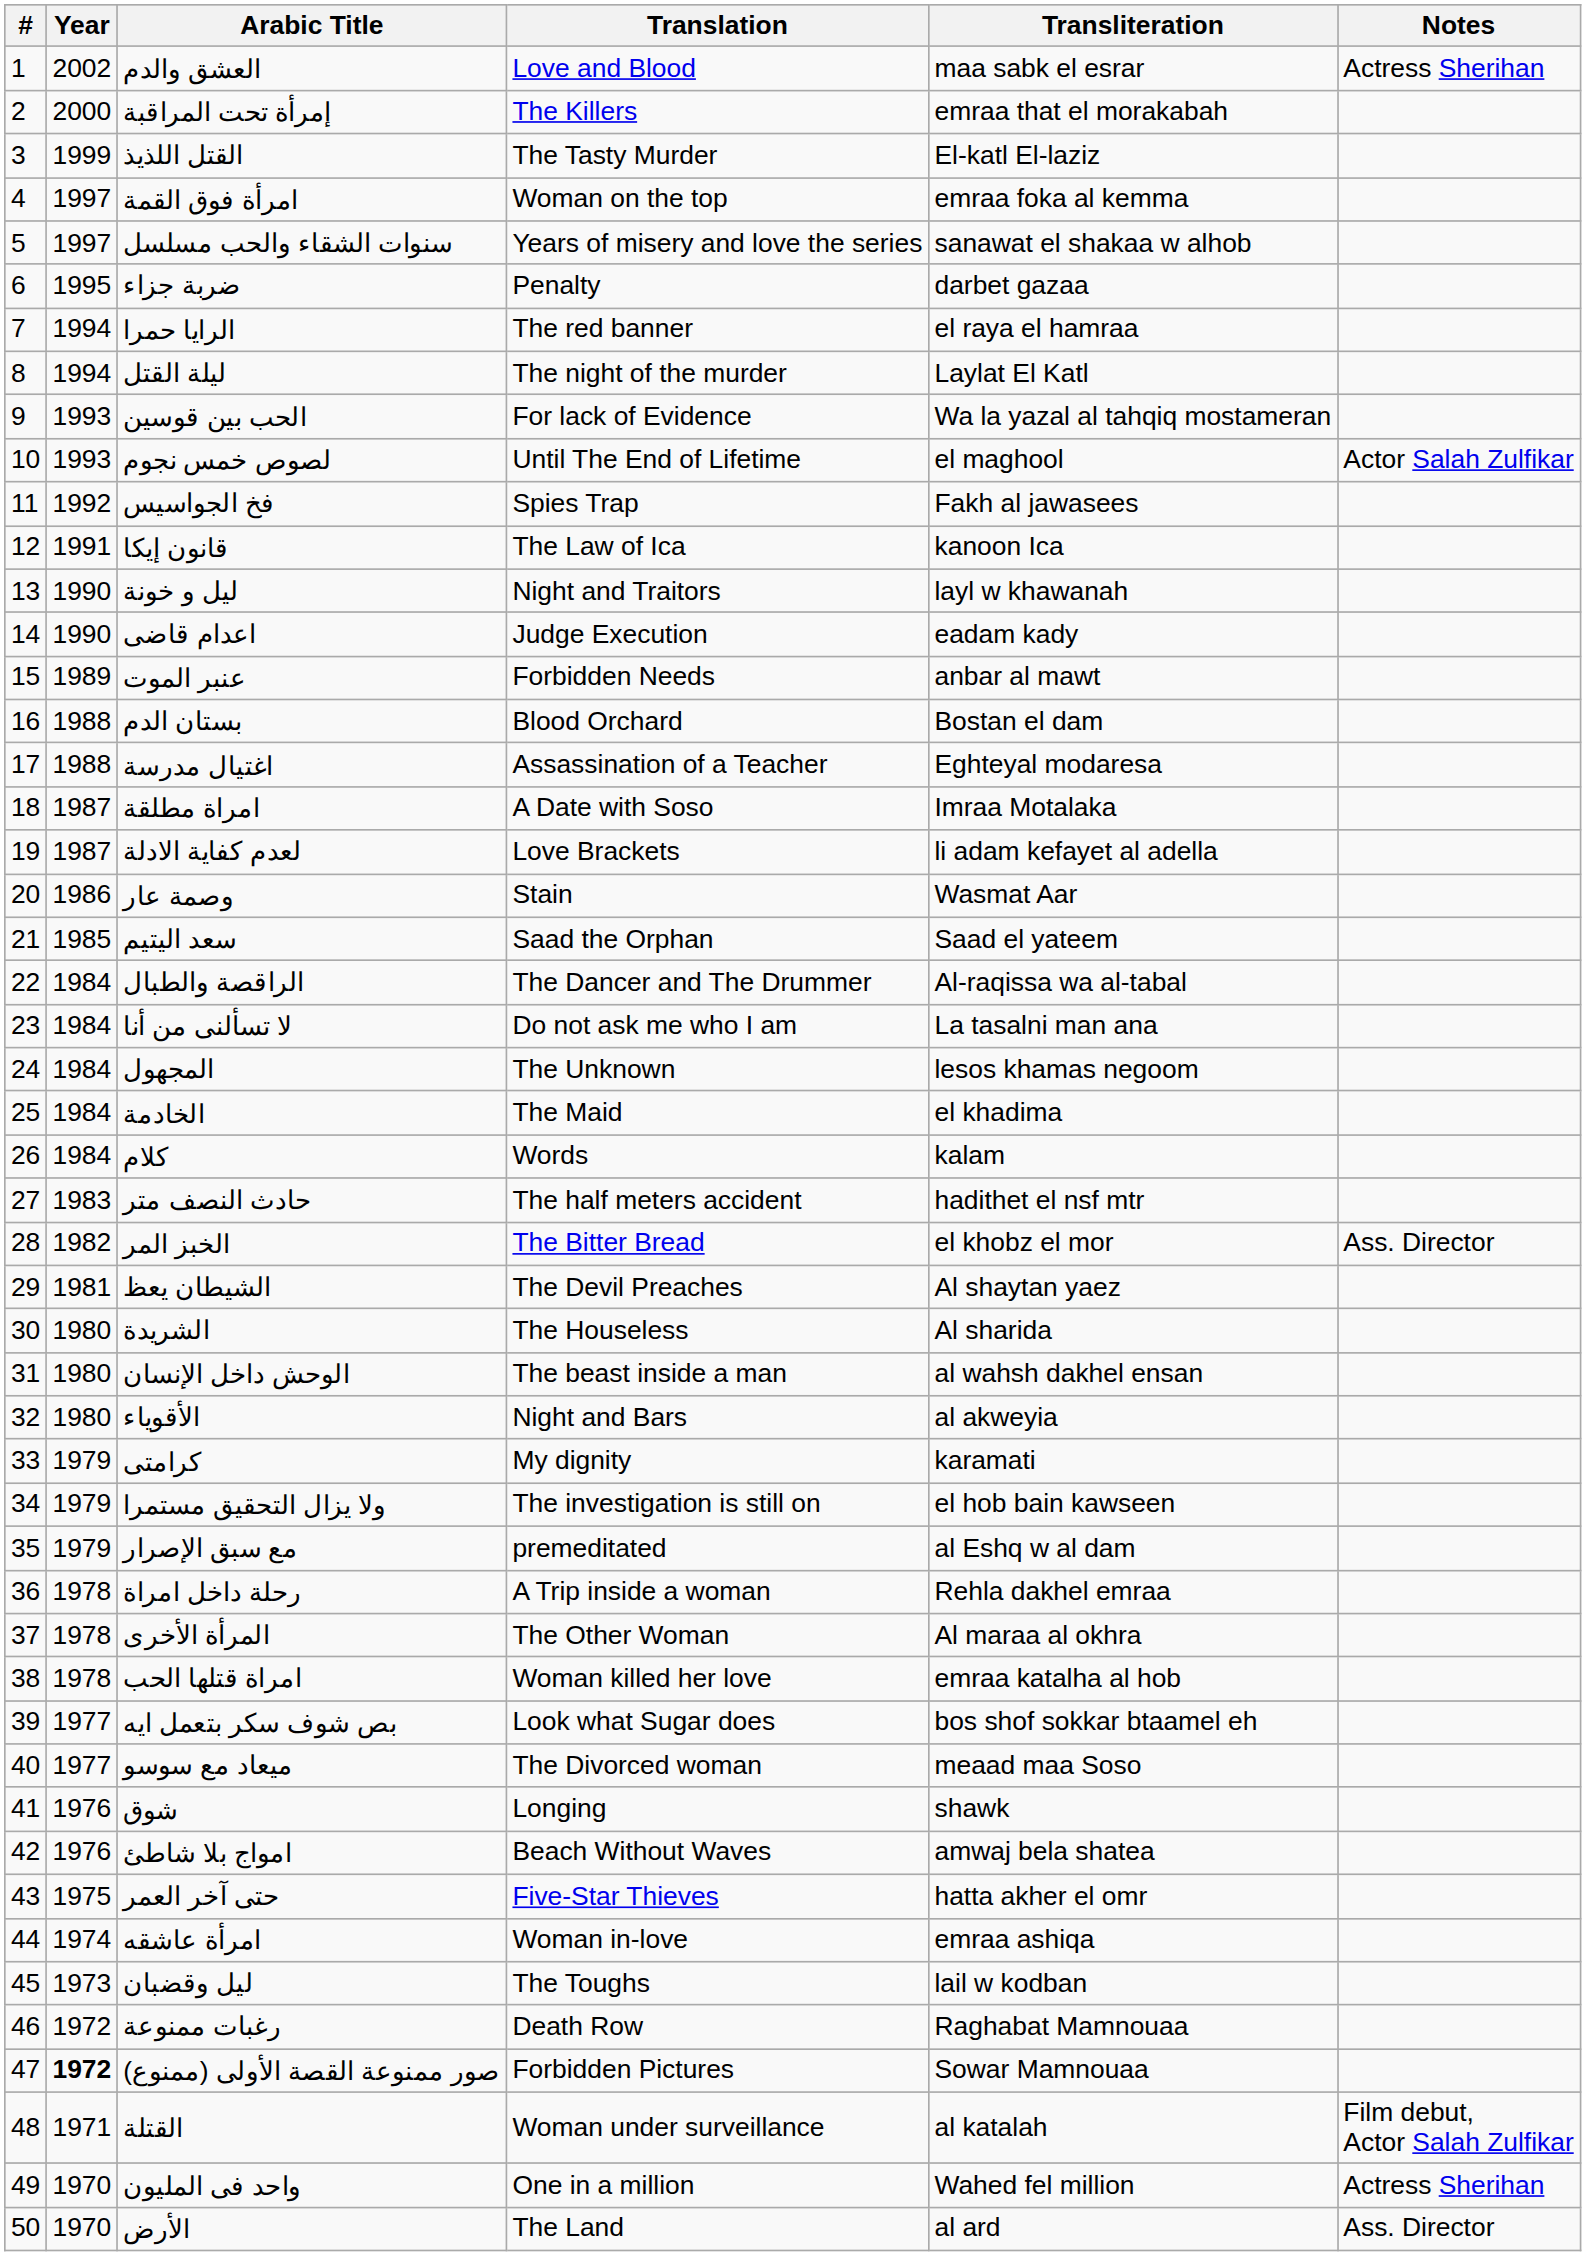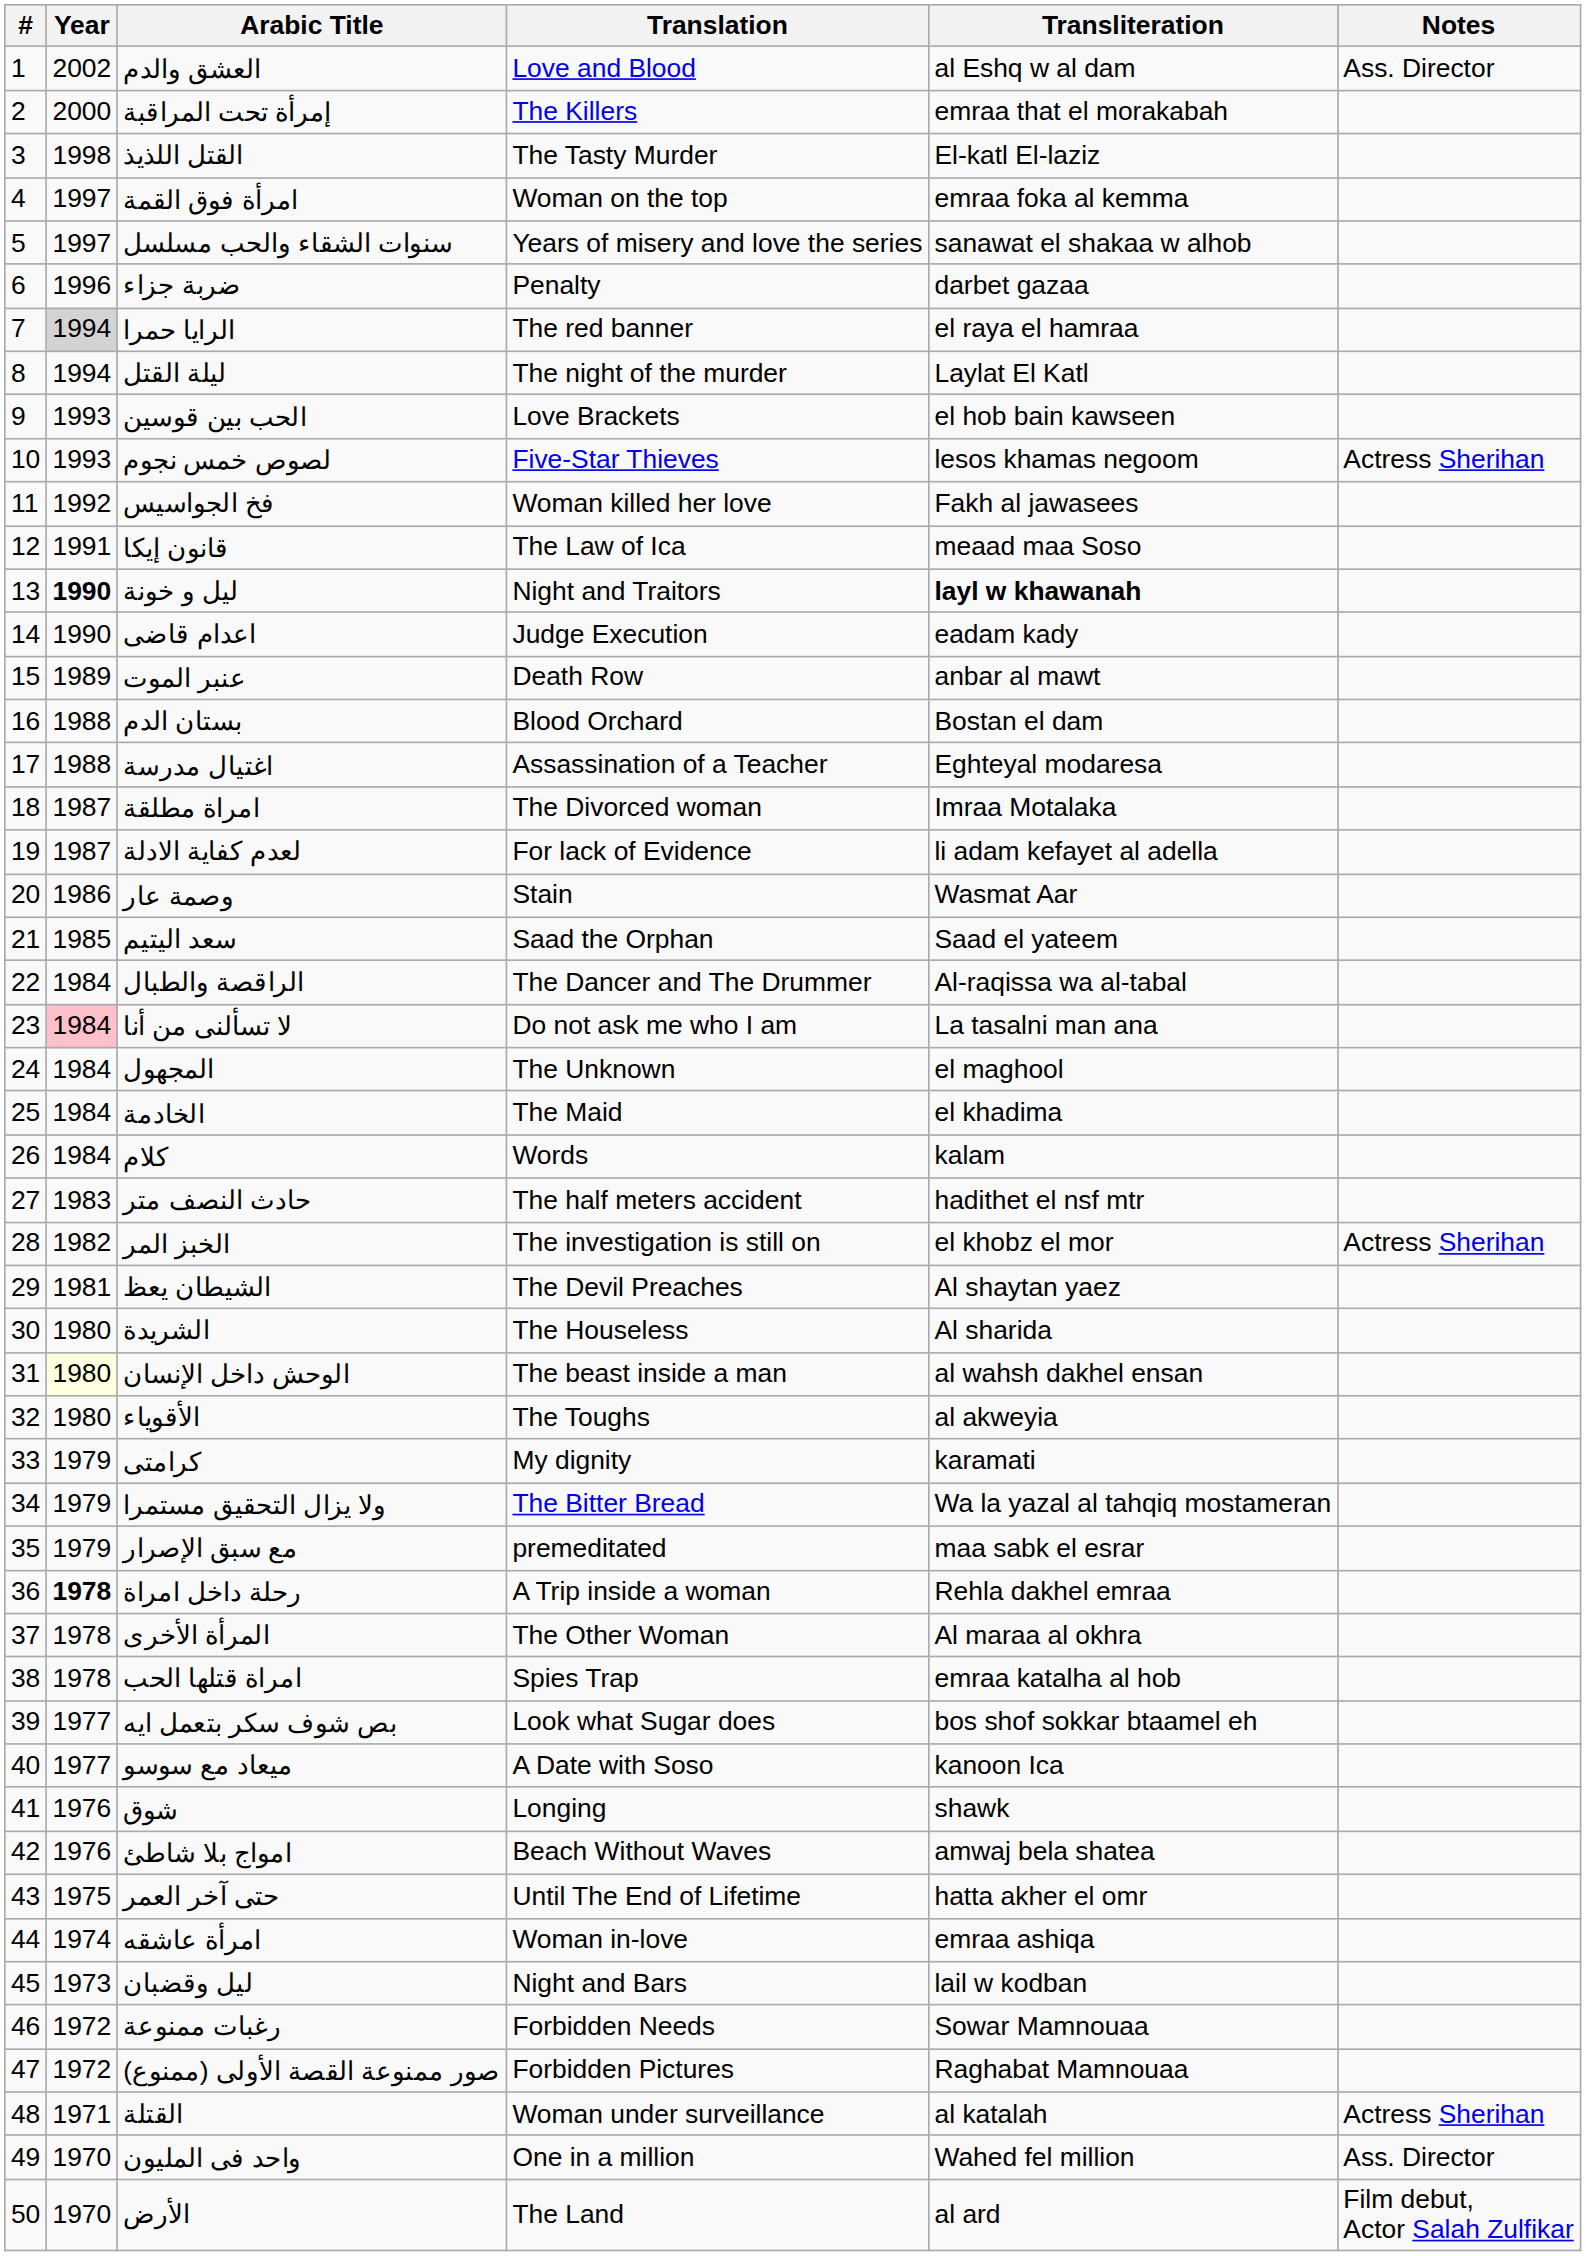 <table class="wikitable">
 <tr>
 <th>#</th>
 <th>Year</th>
 <th>Arabic Title</th>
 <th>Translation</th>
 <th>Transliteration</th>
 <th>Notes</th>
 </tr>
 <tr>
 <td>1</td>
 <td>2002</td>
 <td>العشق والدم</td>
 <td><a href='#'>Love and Blood</a></td>
-<td>maa sabk el esrar</td>
-<td>Actress <a href='#'>Sherihan</a></td>
+<td>al Eshq w al dam</td>
+<td>Ass. Director</td>
 </tr>
 <tr>
 <td>2</td>
 <td>2000</td>
 <td>إمرأة تحت المراقبة</td>
 <td><a href='#'>The Killers</a></td>
 <td>emraa that el morakabah</td>
 <td></td>
 </tr>
 <tr>
 <td>3</td>
-<td>1999</td>
+<td>1998</td>
 <td>القتل اللذيذ</td>
 <td>The Tasty Murder</td>
 <td>El-katl El-laziz</td>
 <td></td>
 </tr>
 <tr>
 <td>4</td>
 <td>1997</td>
 <td>امرأة فوق القمة</td>
 <td>Woman on the top</td>
 <td>emraa foka al kemma</td>
 <td></td>
 </tr>
 <tr>
 <td>5</td>
 <td>1997</td>
 <td>سنوات الشقاء والحب مسلسل</td>
 <td>Years of misery and love the series</td>
 <td>sanawat el shakaa w alhob</td>
 <td></td>
 </tr>
 <tr>
 <td>6</td>
-<td>1995</td>
+<td>1996</td>
 <td>ضربة جزاء</td>
 <td>Penalty</td>
 <td>darbet gazaa</td>
 <td></td>
 </tr>
 <tr>
 <td>7</td>
-<td>1994</td>
+<td style="background: lightgrey;">1994</td>
 <td>الرايا حمرا</td>
 <td>The red banner</td>
 <td>el raya el hamraa</td>
 <td></td>
 </tr>
 <tr>
 <td>8</td>
 <td>1994</td>
 <td>ليلة القتل</td>
 <td>The night of the murder</td>
 <td>Laylat El Katl</td>
 <td></td>
 </tr>
 <tr>
 <td>9</td>
 <td>1993</td>
 <td>الحب بين قوسين</td>
-<td>For lack of Evidence</td>
-<td>Wa la yazal al tahqiq mostameran</td>
+<td>Love Brackets</td>
+<td>el hob bain kawseen</td>
 <td></td>
 </tr>
 <tr>
 <td>10</td>
 <td>1993</td>
 <td>لصوص خمس نجوم</td>
-<td>Until The End of Lifetime</td>
-<td>el maghool</td>
-<td>Actor <a href='#'>Salah Zulfikar</a></td>
+<td><a href='#'>Five-Star Thieves</a></td>
+<td>lesos khamas negoom</td>
+<td>Actress <a href='#'>Sherihan</a></td>
 </tr>
 <tr>
 <td>11</td>
 <td>1992</td>
 <td>فخ الجواسيس</td>
-<td>Spies Trap</td>
+<td>Woman killed her love</td>
 <td>Fakh al jawasees</td>
 <td></td>
 </tr>
 <tr>
 <td>12</td>
 <td>1991</td>
 <td>قانون إيكا</td>
 <td>The Law of Ica</td>
-<td>kanoon Ica</td>
+<td>meaad maa Soso</td>
 <td></td>
 </tr>
 <tr>
 <td>13</td>
-<td>1990</td>
+<td><strong>1990</strong></td>
 <td>ليل و خونة</td>
 <td>Night and Traitors</td>
-<td>layl w khawanah</td>
+<td><strong>layl w khawanah</strong></td>
 <td></td>
 </tr>
 <tr>
 <td>14</td>
 <td>1990</td>
 <td>اعدام قاضى</td>
 <td>Judge Execution</td>
 <td>eadam kady</td>
 <td></td>
 </tr>
 <tr>
 <td>15</td>
 <td>1989</td>
 <td>عنبر الموت</td>
-<td>Forbidden Needs</td>
+<td>Death Row</td>
 <td>anbar al mawt</td>
 <td></td>
 </tr>
 <tr>
 <td>16</td>
 <td>1988</td>
 <td>بستان الدم</td>
 <td>Blood Orchard</td>
 <td>Bostan el dam</td>
 <td></td>
 </tr>
 <tr>
 <td>17</td>
 <td>1988</td>
 <td>اغتيال مدرسة</td>
 <td>Assassination of a Teacher</td>
 <td>Eghteyal modaresa</td>
 <td></td>
 </tr>
 <tr>
 <td>18</td>
 <td>1987</td>
 <td>امراة مطلقة</td>
-<td>A Date with Soso</td>
+<td>The Divorced woman</td>
 <td>Imraa Motalaka</td>
 <td></td>
 </tr>
 <tr>
 <td>19</td>
 <td>1987</td>
 <td>لعدم كفاية الادلة</td>
-<td>Love Brackets</td>
+<td>For lack of Evidence</td>
 <td>li adam kefayet al adella</td>
 <td></td>
 </tr>
 <tr>
 <td>20</td>
 <td>1986</td>
 <td>وصمة عار</td>
 <td>Stain</td>
 <td>Wasmat Aar</td>
 <td></td>
 </tr>
 <tr>
 <td>21</td>
 <td>1985</td>
 <td>سعد اليتيم</td>
 <td>Saad the Orphan</td>
 <td>Saad el yateem</td>
 <td></td>
 </tr>
 <tr>
 <td>22</td>
 <td>1984</td>
 <td>الراقصة والطبال</td>
 <td>The Dancer and The Drummer</td>
 <td>Al-raqissa wa al-tabal</td>
 <td></td>
 </tr>
 <tr>
 <td>23</td>
-<td>1984</td>
+<td style="background: pink;">1984</td>
 <td>لا تسألنى من أنا</td>
 <td>Do not ask me who I am</td>
 <td>La tasalni man ana</td>
 <td></td>
 </tr>
 <tr>
 <td>24</td>
 <td>1984</td>
 <td>المجهول</td>
 <td>The Unknown</td>
-<td>lesos khamas negoom</td>
+<td>el maghool</td>
 <td></td>
 </tr>
 <tr>
 <td>25</td>
 <td>1984</td>
 <td>الخادمة</td>
 <td>The Maid</td>
 <td>el khadima</td>
 <td></td>
 </tr>
 <tr>
 <td>26</td>
 <td>1984</td>
 <td>كلام</td>
 <td>Words</td>
 <td>kalam</td>
 <td></td>
 </tr>
 <tr>
 <td>27</td>
 <td>1983</td>
 <td>حادث النصف متر</td>
 <td>The half meters accident</td>
 <td>hadithet el nsf mtr</td>
 <td></td>
 </tr>
 <tr>
 <td>28</td>
 <td>1982</td>
 <td>الخبز المر</td>
-<td><a href='#'>The Bitter Bread</a></td>
+<td>The investigation is still on</td>
 <td>el khobz el mor</td>
-<td>Ass. Director</td>
+<td>Actress <a href='#'>Sherihan</a></td>
 </tr>
 <tr>
 <td>29</td>
 <td>1981</td>
 <td>الشيطان يعظ</td>
 <td>The Devil Preaches</td>
 <td>Al shaytan yaez</td>
 <td></td>
 </tr>
 <tr>
 <td>30</td>
 <td>1980</td>
 <td>الشريدة</td>
 <td>The Houseless</td>
 <td>Al sharida</td>
 <td></td>
 </tr>
 <tr>
 <td>31</td>
-<td>1980</td>
+<td style="background: lightyellow;">1980</td>
 <td>الوحش داخل الإنسان</td>
 <td>The beast inside a man</td>
 <td>al wahsh dakhel ensan</td>
 <td></td>
 </tr>
 <tr>
 <td>32</td>
 <td>1980</td>
 <td>الأقوياء</td>
-<td>Night and Bars</td>
+<td>The Toughs</td>
 <td>al akweyia</td>
 <td></td>
 </tr>
 <tr>
 <td>33</td>
 <td>1979</td>
 <td>كرامتى</td>
 <td>My dignity</td>
 <td>karamati</td>
 <td></td>
 </tr>
 <tr>
 <td>34</td>
 <td>1979</td>
 <td>ولا يزال التحقيق مستمرا</td>
-<td>The investigation is still on</td>
-<td>el hob bain kawseen</td>
+<td><a href='#'>The Bitter Bread</a></td>
+<td>Wa la yazal al tahqiq mostameran</td>
 <td></td>
 </tr>
 <tr>
 <td>35</td>
 <td>1979</td>
 <td>مع سبق الإصرار</td>
 <td>premeditated</td>
-<td>al Eshq w al dam</td>
+<td>maa sabk el esrar</td>
 <td></td>
 </tr>
 <tr>
 <td>36</td>
-<td>1978</td>
+<td><strong>1978</strong></td>
 <td>رحلة داخل امراة</td>
 <td>A Trip inside a woman</td>
 <td>Rehla dakhel emraa</td>
 <td></td>
 </tr>
 <tr>
 <td>37</td>
 <td>1978</td>
 <td>المرأة الأخرى</td>
 <td>The Other Woman</td>
 <td>Al maraa al okhra</td>
 <td></td>
 </tr>
 <tr>
 <td>38</td>
 <td>1978</td>
 <td>امراة قتلها الحب</td>
-<td>Woman killed her love</td>
+<td>Spies Trap</td>
 <td>emraa katalha al hob</td>
 <td></td>
 </tr>
 <tr>
 <td>39</td>
 <td>1977</td>
 <td>بص شوف سكر بتعمل ايه</td>
 <td>Look what Sugar does</td>
 <td>bos shof sokkar btaamel eh</td>
 <td></td>
 </tr>
 <tr>
 <td>40</td>
 <td>1977</td>
 <td>ميعاد مع سوسو</td>
-<td>The Divorced woman</td>
-<td>meaad maa Soso</td>
+<td>A Date with Soso</td>
+<td>kanoon Ica</td>
 <td></td>
 </tr>
 <tr>
 <td>41</td>
 <td>1976</td>
 <td>شوق</td>
 <td>Longing</td>
 <td>shawk</td>
 <td></td>
 </tr>
 <tr>
 <td>42</td>
 <td>1976</td>
 <td>امواج بلا شاطئ</td>
 <td>Beach Without Waves</td>
 <td>amwaj bela shatea</td>
 <td></td>
 </tr>
 <tr>
 <td>43</td>
 <td>1975</td>
 <td>حتى آخر العمر</td>
-<td><a href='#'>Five-Star Thieves</a></td>
+<td>Until The End of Lifetime</td>
 <td>hatta akher el omr</td>
 <td></td>
 </tr>
 <tr>
 <td>44</td>
 <td>1974</td>
 <td>امرأة عاشقه</td>
 <td>Woman in-love</td>
 <td>emraa ashiqa</td>
 <td></td>
 </tr>
 <tr>
 <td>45</td>
 <td>1973</td>
 <td>ليل وقضبان</td>
-<td>The Toughs</td>
+<td>Night and Bars</td>
 <td>lail w kodban</td>
 <td></td>
 </tr>
 <tr>
 <td>46</td>
 <td>1972</td>
 <td>رغبات ممنوعة</td>
-<td>Death Row</td>
-<td>Raghabat Mamnouaa</td>
+<td>Forbidden Needs</td>
+<td>Sowar Mamnouaa</td>
 <td></td>
 </tr>
 <tr>
 <td>47</td>
-<td><strong>1972</strong></td>
+<td>1972</td>
 <td>صور ممنوعة القصة الأولى (ممنوع)</td>
 <td>Forbidden Pictures</td>
-<td>Sowar Mamnouaa</td>
+<td>Raghabat Mamnouaa</td>
 <td></td>
 </tr>
 <tr>
 <td>48</td>
 <td>1971</td>
 <td>القتلة</td>
 <td>Woman under surveillance</td>
 <td>al katalah</td>
-<td>Film debut,<br>Actor <a href='#'>Salah Zulfikar</a></td>
+<td>Actress <a href='#'>Sherihan</a></td>
 </tr>
 <tr>
 <td>49</td>
 <td>1970</td>
 <td>واحد فى المليون</td>
 <td>One in a million</td>
 <td>Wahed fel million</td>
-<td>Actress <a href='#'>Sherihan</a></td>
+<td>Ass. Director</td>
 </tr>
 <tr>
 <td>50</td>
 <td>1970</td>
 <td>الأرض</td>
 <td>The Land</td>
 <td>al ard</td>
-<td>Ass. Director</td>
+<td>Film debut,<br>Actor <a href='#'>Salah Zulfikar</a></td>
 </tr>
 </table>
